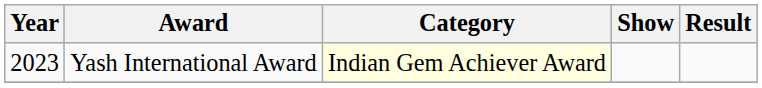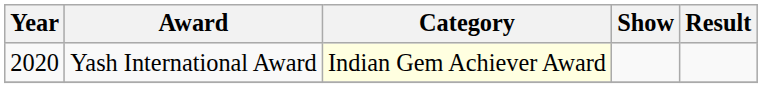 <table class="wikitable sortable">
 <tr>
 <th>Year</th>
 <th>Award</th>
 <th>Category</th>
 <th>Show</th>
 <th>Result</th>
 </tr>
 <tr>
-<td>2023</td>
+<td>2020</td>
 <td>Yash International Award</td>
 <td style="background: lightyellow;">Indian Gem Achiever Award</td>
 <td></td>
 <td></td>
 </tr>
 <tr>
 </tr>
 </table>
